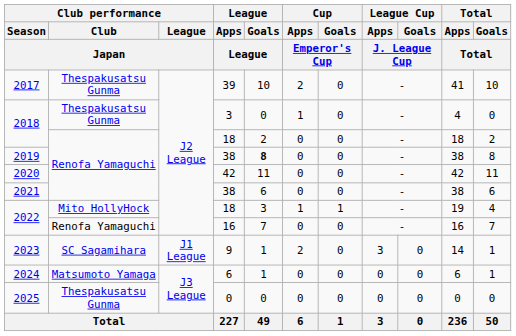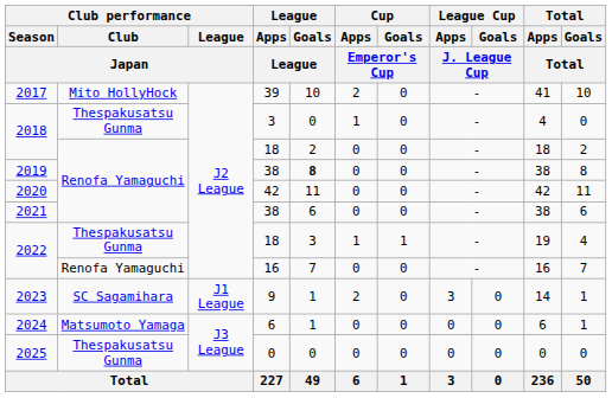 <table class="wikitable" style="text-align:center;">
 <tr>
 <th colspan=3>Club performance</th>
 <th colspan=2>League</th>
 <th colspan=2>Cup</th>
 <th colspan=2>League Cup</th>
 <th colspan=2>Total</th>
 </tr>
 <tr>
 <th>Season</th>
 <th>Club</th>
 <th>League</th>
 <th>Apps</th>
 <th>Goals</th>
 <th>Apps</th>
 <th>Goals</th>
 <th>Apps</th>
 <th>Goals</th>
 <th>Apps</th>
 <th>Goals</th>
 </tr>
 <tr>
 <th colspan=3>Japan</th>
 <th colspan=2>League</th>
 <th colspan=2><a href='#'>Emperor's Cup</a></th>
 <th colspan=2><a href='#'>J. League Cup</a></th>
 <th colspan=2>Total</th>
 </tr>
 <tr>
 <td><a href='#'>2017</a></td>
-<td rowspan="1"><a href='#'>Thespakusatsu Gunma</a></td>
+<td><a href='#'>Mito HollyHock</a></td>
 <td rowspan="8"><a href='#'>J2 League</a></td>
 <td>39</td>
 <td>10</td>
 <td>2</td>
 <td>0</td>
 <td colspan=2>-</td>
 <td>41</td>
 <td>10</td>
 </tr>
 <tr>
 <td rowspan=2><a href='#'>2018</a></td>
 <td rowspan="1"><a href='#'>Thespakusatsu Gunma</a></td>
 <td>3</td>
 <td>0</td>
 <td>1</td>
 <td>0</td>
 <td colspan=2>-</td>
 <td>4</td>
 <td>0</td>
 </tr>
 <tr>
 <td rowspan=4><a href='#'>Renofa Yamaguchi</a></td>
 <td>18</td>
 <td>2</td>
 <td>0</td>
 <td>0</td>
 <td colspan=2>-</td>
 <td>18</td>
 <td>2</td>
 </tr>
 <tr>
 <td><a href='#'>2019</a></td>
 <td>38</td>
 <td><strong>8</strong></td>
 <td>0</td>
 <td>0</td>
 <td colspan=2>-</td>
 <td>38</td>
 <td>8</td>
 </tr>
 <tr>
 <td><a href='#'>2020</a></td>
 <td>42</td>
 <td>11</td>
 <td>0</td>
 <td>0</td>
 <td colspan=2>-</td>
 <td>42</td>
 <td>11</td>
 </tr>
 <tr>
 <td><a href='#'>2021</a></td>
 <td>38</td>
 <td>6</td>
 <td>0</td>
 <td>0</td>
 <td colspan=2>-</td>
 <td>38</td>
 <td>6</td>
 </tr>
 <tr>
 <td rowspan=2><a href='#'>2022</a></td>
-<td><a href='#'>Mito HollyHock</a></td>
+<td rowspan="1"><a href='#'>Thespakusatsu Gunma</a></td>
 <td>18</td>
 <td>3</td>
 <td>1</td>
 <td>1</td>
 <td colspan=2>-</td>
 <td>19</td>
 <td>4</td>
 </tr>
 <tr>
 <td>Renofa Yamaguchi</td>
 <td>16</td>
 <td>7</td>
 <td>0</td>
 <td>0</td>
 <td colspan=2>-</td>
 <td>16</td>
 <td>7</td>
 </tr>
 <tr>
 <td><a href='#'>2023</a></td>
 <td><a href='#'>SC Sagamihara</a></td>
 <td><a href='#'>J1 League</a></td>
 <td>9</td>
 <td>1</td>
 <td>2</td>
 <td>0</td>
 <td>3</td>
 <td>0</td>
 <td>14</td>
 <td>1</td>
 </tr>
 <tr>
 <td><a href='#'>2024</a></td>
 <td><a href='#'>Matsumoto Yamaga</a></td>
 <td rowspan=2><a href='#'>J3 League</a></td>
 <td>6</td>
 <td>1</td>
 <td>0</td>
 <td>0</td>
 <td>0</td>
 <td>0</td>
 <td>6</td>
 <td>1</td>
 </tr>
 <tr>
 <td><a href='#'>2025</a></td>
 <td rowspan="1"><a href='#'>Thespakusatsu Gunma</a></td>
 <td>0</td>
 <td>0</td>
 <td>0</td>
 <td>0</td>
 <td>0</td>
 <td>0</td>
 <td>0</td>
 <td>0</td>
 </tr>
 <tr>
 <th colspan=3>Total</th>
 <th>227</th>
 <th>49</th>
 <th>6</th>
 <th>1</th>
 <th>3</th>
 <th>0</th>
 <th>236</th>
 <th>50</th>
 </tr>
 </table>
